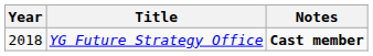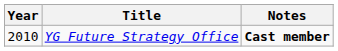 <table class="wikitable">
 <tr>
 <th>Year</th>
 <th>Title</th>
 <th>Notes</th>
 </tr>
 <tr>
-<td>2018</td>
+<td>2010</td>
 <td><em><a href='#'>YG Future Strategy Office</a></em></td>
 <td><strong>Cast member</strong></td>
 </tr>
 </table>
